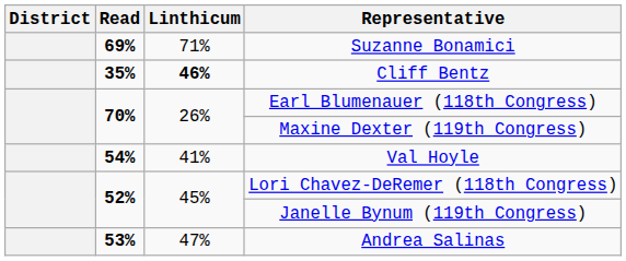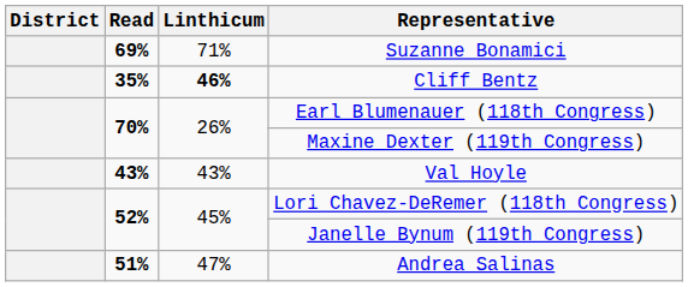 <table class=wikitable>
 <tr>
 <th>District</th>
 <th>Read</th>
 <th>Linthicum</th>
 <th>Representative</th>
 </tr>
 <tr align=center>
 <th></th>
 <td><strong>69%</strong></td>
 <td>71%</td>
 <td><a href='#'>Suzanne Bonamici</a></td>
 </tr>
 <tr align=center>
 <th></th>
 <td><strong>35%</strong></td>
 <td><strong>46%</strong></td>
 <td><a href='#'>Cliff Bentz</a></td>
 </tr>
 <tr align=center>
 <th rowspan=2 ></th>
 <td rowspan=2><strong>70%</strong></td>
 <td rowspan=2>26%</td>
 <td><a href='#'>Earl Blumenauer</a> (<a href='#'>118th Congress</a>)</td>
 </tr>
 <tr align=center>
 <td><a href='#'>Maxine Dexter</a> (<a href='#'>119th Congress</a>)</td>
 </tr>
 <tr align=center>
 <th></th>
-<td><strong>54%</strong></td>
-<td>41%</td>
+<td><strong>43%</strong></td>
+<td>43%</td>
 <td><a href='#'>Val Hoyle</a></td>
 </tr>
 <tr align=center>
 <th rowspan=2 ></th>
 <td rowspan=2><strong>52%</strong></td>
 <td rowspan=2>45%</td>
 <td><a href='#'>Lori Chavez-DeRemer</a> (<a href='#'>118th Congress</a>)</td>
 </tr>
 <tr align=center>
 <td><a href='#'>Janelle Bynum</a> (<a href='#'>119th Congress</a>)</td>
 </tr>
 <tr align=center>
 <th></th>
-<td><strong>53%</strong></td>
+<td><strong>51%</strong></td>
 <td>47%</td>
 <td><a href='#'>Andrea Salinas</a></td>
 </tr>
 </table>
